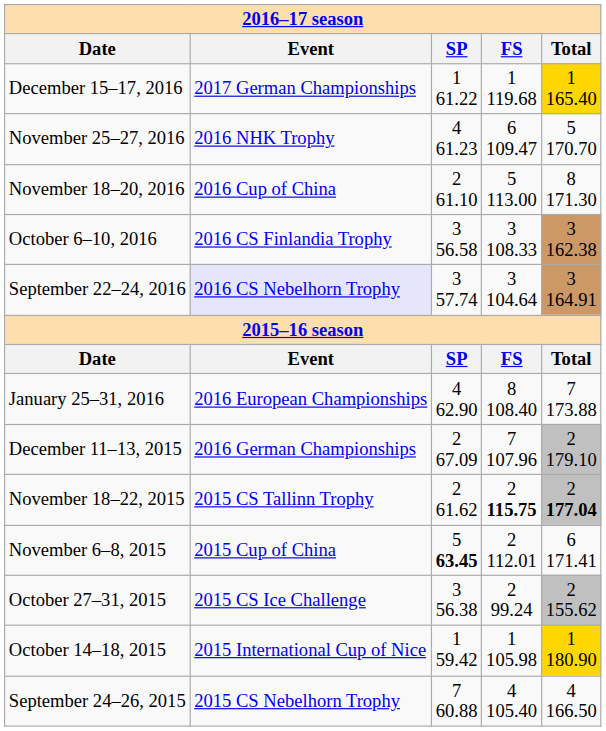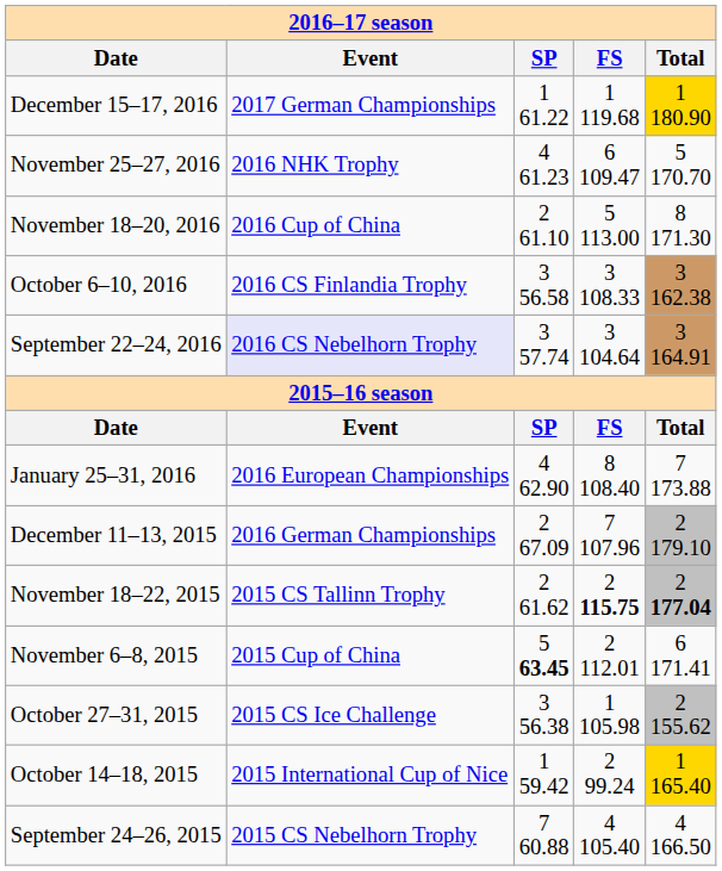 <table class="wikitable">
 <tr>
 <td style="background-color: #ffdead;" colspan=5 align=center><a href='#'><strong>2016–17 season</strong></a></td>
 </tr>
 <tr>
 <th>Date</th>
 <th>Event</th>
 <th><a href='#'>SP</a></th>
 <th><a href='#'>FS</a></th>
 <th>Total</th>
 </tr>
 <tr>
 <td>December 15–17, 2016</td>
 <td><a href='#'>2017 German Championships</a></td>
 <td align=center>1 <br> 61.22</td>
 <td align=center>1 <br> 119.68</td>
-<td align=center bgcolor=gold>1 <br> 165.40</td>
+<td align=center bgcolor=gold>1 <br> 180.90</td>
 </tr>
 <tr>
 <td>November 25–27, 2016</td>
 <td><a href='#'>2016 NHK Trophy</a></td>
 <td align=center>4 <br>	61.23</td>
 <td align=center>6 <br> 109.47</td>
 <td align=center>5 <br> 170.70</td>
 </tr>
 <tr>
 <td>November 18–20, 2016</td>
 <td><a href='#'>2016 Cup of China</a></td>
 <td align=center>2 <br> 61.10</td>
 <td align=center>5 <br> 113.00</td>
 <td align=center>8 <br> 171.30</td>
 </tr>
 <tr>
 <td>October 6–10, 2016</td>
 <td><a href='#'>2016 CS Finlandia Trophy</a></td>
 <td align=center>3 <br> 56.58</td>
 <td align=center>3 <br> 108.33</td>
 <td align=center bgcolor=cc9966>3 <br> 162.38</td>
 </tr>
 <tr>
 <td>September 22–24, 2016</td>
 <td style="background: lavender;"><a href='#'>2016 CS Nebelhorn Trophy</a></td>
 <td align=center>3 <br> 57.74</td>
 <td align=center>3 <br> 104.64</td>
 <td align=center bgcolor=cc9966>3 <br> 164.91</td>
 </tr>
 <tr>
 <td style="background-color: #ffdead;" colspan=5 align=center><a href='#'><strong>2015–16 season</strong></a></td>
 </tr>
 <tr>
 <th>Date</th>
 <th>Event</th>
 <th><a href='#'>SP</a></th>
 <th><a href='#'>FS</a></th>
 <th>Total</th>
 </tr>
 <tr>
 <td>January 25–31, 2016</td>
 <td><a href='#'>2016 European Championships</a></td>
 <td align=center>4 <br> 62.90</td>
 <td align=center>8 <br> 108.40</td>
 <td align=center>7 <br> 173.88</td>
 </tr>
 <tr>
 <td>December 11–13, 2015</td>
 <td><a href='#'>2016 German Championships</a></td>
 <td align=center>2 <br>	67.09</td>
 <td align=center>7 <br> 107.96</td>
 <td align=center bgcolor=silver>2 <br> 179.10</td>
 </tr>
 <tr>
 <td>November 18–22, 2015</td>
 <td><a href='#'>2015 CS Tallinn Trophy</a></td>
 <td align=center>2 <br> 61.62</td>
 <td align=center>2 <br> <strong>115.75</strong></td>
 <td align=center bgcolor=silver>2 <br> <strong>177.04</strong></td>
 </tr>
 <tr>
 <td>November 6–8, 2015</td>
 <td><a href='#'>2015 Cup of China</a></td>
 <td align=center>5 <br> <strong>63.45</strong></td>
 <td align=center>2 <br> 112.01</td>
 <td align=center>6 <br> 171.41</td>
 </tr>
 <tr>
 <td>October 27–31, 2015</td>
 <td><a href='#'>2015 CS Ice Challenge</a></td>
 <td align=center>3 <br> 56.38</td>
-<td align=center>2 <br> 99.24</td>
+<td align=center>1 <br> 105.98</td>
 <td align=center bgcolor=silver>2 <br> 155.62</td>
 </tr>
 <tr>
 <td>October 14–18, 2015</td>
 <td><a href='#'>2015 International Cup of Nice</a></td>
 <td align=center>1 <br> 59.42</td>
-<td align=center>1 <br> 105.98</td>
-<td align=center bgcolor=gold>1 <br> 180.90</td>
+<td align=center>2 <br> 99.24</td>
+<td align=center bgcolor=gold>1 <br> 165.40</td>
 </tr>
 <tr>
 <td>September 24–26, 2015</td>
 <td><a href='#'>2015 CS Nebelhorn Trophy</a></td>
 <td align=center>7 <br> 60.88</td>
 <td align=center>4 <br> 105.40</td>
 <td align=center>4 <br> 166.50</td>
 </tr>
 </table>
